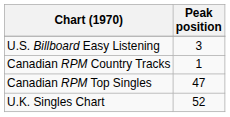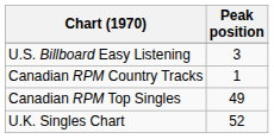 <table class="wikitable sortable">
 <tr>
 <th align="left">Chart (1970)</th>
 <th align="center">Peak<br>position</th>
 </tr>
 <tr>
 </tr>
 <tr>
 </tr>
 <tr>
 <td align="left">U.S. <em>Billboard</em> Easy Listening</td>
 <td align="center">3</td>
 </tr>
 <tr>
 <td align="left">Canadian <em>RPM</em> Country Tracks</td>
 <td align="center">1</td>
 </tr>
 <tr>
 <td align="left">Canadian <em>RPM</em> Top Singles</td>
-<td align="center">47</td>
+<td align="center">49</td>
 </tr>
 <tr>
 <td align="left">U.K. Singles Chart</td>
 <td align="center">52</td>
 </tr>
 </table>
